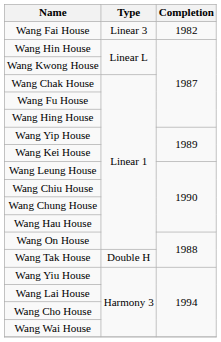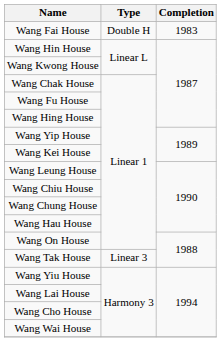 <table class="wikitable" style="text-align: center">
 <tr>
 <th>Name</th>
 <th>Type</th>
 <th>Completion</th>
 </tr>
 <tr>
 <td>Wang Fai House</td>
-<td rowspan="1">Linear 3</td>
-<td rowspan="1">1982</td>
+<td rowspan="1">Double H</td>
+<td rowspan="1">1983</td>
 </tr>
 <tr>
 <td>Wang Hin House</td>
 <td rowspan="2">Linear L</td>
 <td rowspan="5">1987</td>
 </tr>
 <tr>
 <td>Wang Kwong House</td>
 </tr>
 <tr>
 <td>Wang Chak House</td>
 <td rowspan="10">Linear 1</td>
 </tr>
 <tr>
 <td>Wang Fu House</td>
 </tr>
 <tr>
 <td>Wang Hing House</td>
 </tr>
 <tr>
 <td>Wang Yip House</td>
 <td rowspan="2">1989</td>
 </tr>
 <tr>
 <td>Wang Kei House</td>
 </tr>
 <tr>
 <td>Wang Leung House</td>
 <td rowspan="4">1990</td>
 </tr>
 <tr>
 <td>Wang Chiu House</td>
 </tr>
 <tr>
 <td>Wang Chung House</td>
 </tr>
 <tr>
 <td>Wang Hau House</td>
 </tr>
 <tr>
 <td>Wang On House</td>
 <td rowspan="2">1988</td>
 </tr>
 <tr>
 <td>Wang Tak House</td>
-<td rowspan="1">Double H</td>
+<td rowspan="1">Linear 3</td>
 </tr>
 <tr>
 <td>Wang Yiu House</td>
 <td rowspan="4">Harmony 3</td>
 <td rowspan="4">1994</td>
 </tr>
 <tr>
 <td>Wang Lai House</td>
 </tr>
 <tr>
 <td>Wang Cho House</td>
 </tr>
 <tr>
 <td>Wang Wai House</td>
 </tr>
 <tr>
 </tr>
 </table>
